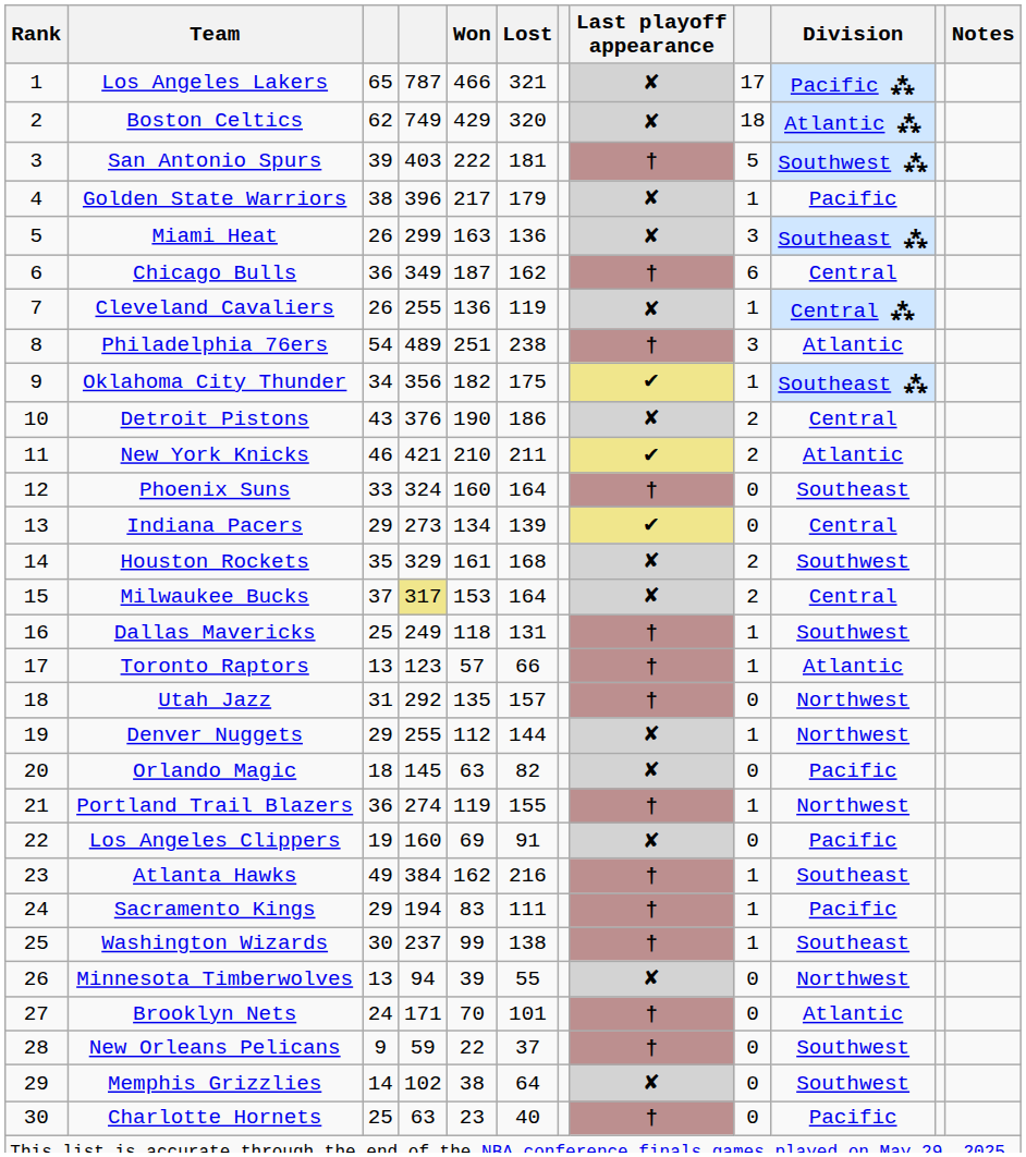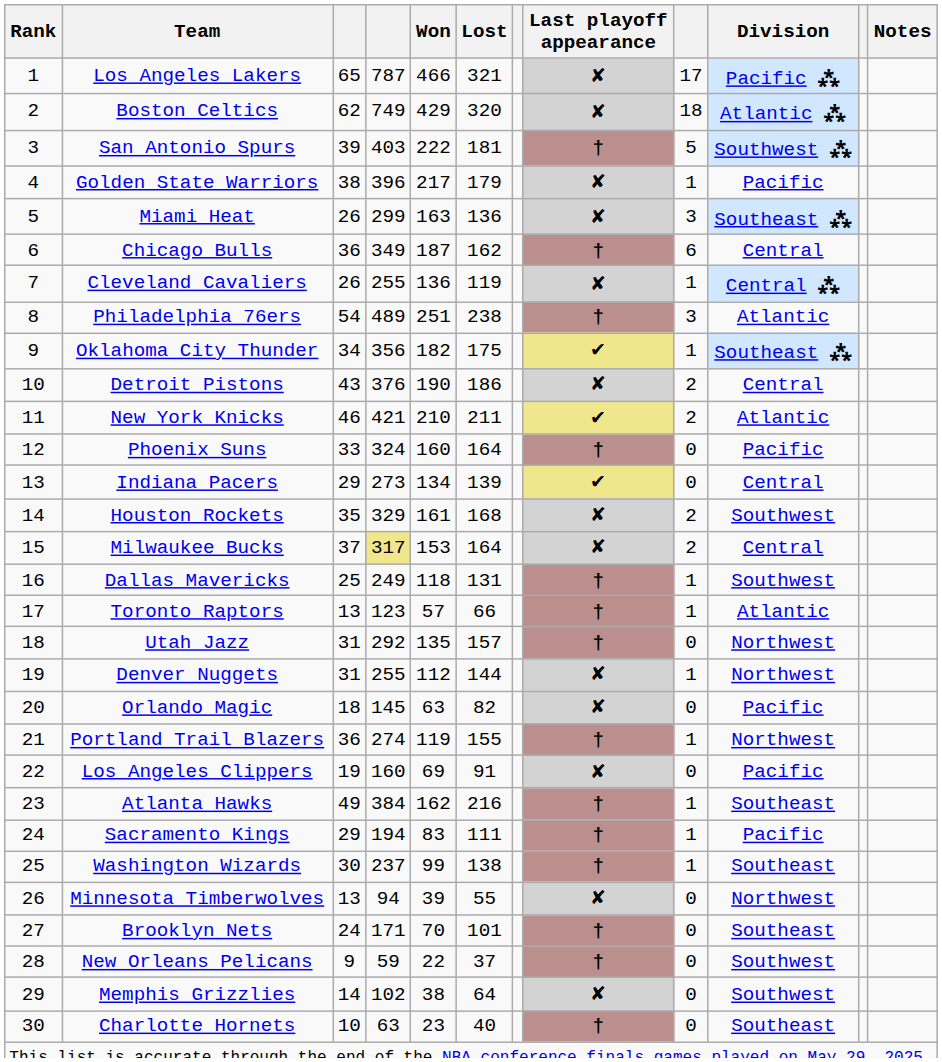 <table class="wikitable sortable" style="text-align: center;">
 <tr align="center">
 <th>Rank</th>
 <th>Team</th>
 <th></th>
 <th></th>
 <th>Won</th>
 <th>Lost</th>
 <th></th>
 <th>Last playoff<br>appearance</th>
 <th></th>
 <th>Division</th>
 <th></th>
 <th>Notes</th>
 </tr>
 <tr>
 <td>1</td>
 <td><a href='#'>Los Angeles Lakers</a></td>
 <td>65</td>
 <td>787</td>
 <td>466</td>
 <td>321</td>
 <td></td>
 <td bgcolor="#D3D3D3"> ✘</td>
 <td>17</td>
 <td bgcolor="#D0E7FF"><a href='#'>Pacific</a> <strong>⁂</strong></td>
 <td></td>
 <td></td>
 </tr>
 <tr>
 <td>2</td>
 <td><a href='#'>Boston Celtics</a></td>
 <td>62</td>
 <td>749</td>
 <td>429</td>
 <td>320</td>
 <td></td>
 <td bgcolor="#D3D3D3"> ✘</td>
 <td>18</td>
 <td bgcolor="#D0E7FF"><a href='#'>Atlantic</a>  <strong>⁂</strong></td>
 <td></td>
 <td></td>
 </tr>
 <tr>
 <td>3</td>
 <td><a href='#'>San Antonio Spurs</a></td>
 <td>39</td>
 <td>403</td>
 <td>222</td>
 <td>181</td>
 <td></td>
 <td bgcolor="#BC8F8F"> <strong>†</strong></td>
 <td>5</td>
 <td bgcolor="#D0E7FF"><a href='#'>Southwest</a> <strong>⁂</strong></td>
 <td></td>
 <td></td>
 </tr>
 <tr>
 <td>4</td>
 <td><a href='#'>Golden State Warriors</a></td>
 <td>38</td>
 <td>396</td>
 <td>217</td>
 <td>179</td>
 <td></td>
 <td bgcolor="#D3D3D3"> ✘</td>
 <td>1</td>
 <td><a href='#'>Pacific</a></td>
 <td></td>
 <td></td>
 </tr>
 <tr>
 <td>5</td>
 <td><a href='#'>Miami Heat</a></td>
 <td>26</td>
 <td>299</td>
 <td>163</td>
 <td>136</td>
 <td></td>
 <td bgcolor="#D3D3D3"> ✘</td>
 <td>3</td>
 <td bgcolor="#D0E7FF"><a href='#'>Southeast</a> <strong>⁂</strong></td>
 <td></td>
 <td></td>
 </tr>
 <tr>
 <td>6</td>
 <td><a href='#'>Chicago Bulls</a></td>
 <td>36</td>
 <td>349</td>
 <td>187</td>
 <td>162</td>
 <td></td>
 <td bgcolor="#BC8F8F"> <strong>†</strong></td>
 <td>6</td>
 <td><a href='#'>Central</a></td>
 <td></td>
 <td></td>
 </tr>
 <tr>
 <td>7</td>
 <td><a href='#'>Cleveland Cavaliers</a></td>
 <td>26</td>
 <td>255</td>
 <td>136</td>
 <td>119</td>
 <td></td>
 <td bgcolor="#D3D3D3"> ✘</td>
 <td>1</td>
 <td bgcolor="#D0E7FF"><a href='#'>Central</a> <strong>⁂</strong></td>
 <td></td>
 <td></td>
 </tr>
 <tr>
 <td>8</td>
 <td><a href='#'>Philadelphia 76ers</a></td>
 <td>54</td>
 <td>489</td>
 <td>251</td>
 <td>238</td>
 <td></td>
 <td bgcolor="#BC8F8F"> <strong>†</strong></td>
 <td>3</td>
 <td><a href='#'>Atlantic</a></td>
 <td></td>
 <td></td>
 </tr>
 <tr>
 <td>9</td>
 <td><a href='#'>Oklahoma City Thunder</a></td>
 <td>34</td>
 <td>356</td>
 <td>182</td>
 <td>175</td>
 <td></td>
 <td bgcolor="#F0E68C"> ✔</td>
 <td>1</td>
 <td bgcolor="#D0E7FF"><a href='#'>Southeast</a> <strong>⁂</strong></td>
 <td></td>
 <td></td>
 </tr>
 <tr>
 <td>10</td>
 <td><a href='#'>Detroit Pistons</a></td>
 <td>43</td>
 <td>376</td>
 <td>190</td>
 <td>186</td>
 <td></td>
 <td bgcolor="#D3D3D3"> ✘</td>
 <td>2</td>
 <td><a href='#'>Central</a></td>
 <td></td>
 <td></td>
 </tr>
 <tr>
 <td>11</td>
 <td><a href='#'>New York Knicks</a></td>
 <td>46</td>
 <td>421</td>
 <td>210</td>
 <td>211</td>
 <td></td>
 <td bgcolor="#F0E68C"> ✔</td>
 <td>2</td>
 <td><a href='#'>Atlantic</a></td>
 <td></td>
 <td></td>
 </tr>
 <tr>
 <td>12</td>
 <td><a href='#'>Phoenix Suns</a></td>
 <td>33</td>
 <td>324</td>
 <td>160</td>
 <td>164</td>
 <td></td>
 <td bgcolor="#BC8F8F"> <strong>†</strong></td>
 <td>0</td>
-<td><a href='#'>Southeast</a></td>
+<td><a href='#'>Pacific</a></td>
 <td></td>
 <td></td>
 </tr>
 <tr>
 <td>13</td>
 <td><a href='#'>Indiana Pacers</a></td>
 <td>29</td>
 <td>273</td>
 <td>134</td>
 <td>139</td>
 <td></td>
 <td bgcolor="#F0E68C"> ✔</td>
 <td>0</td>
 <td><a href='#'>Central</a></td>
 <td></td>
 <td></td>
 </tr>
 <tr>
 <td>14</td>
 <td><a href='#'>Houston Rockets</a></td>
 <td>35</td>
 <td>329</td>
 <td>161</td>
 <td>168</td>
 <td></td>
 <td bgcolor="#D3D3D3"> ✘</td>
 <td>2</td>
 <td><a href='#'>Southwest</a></td>
 <td></td>
 <td></td>
 </tr>
 <tr>
 <td>15</td>
 <td><a href='#'>Milwaukee Bucks</a></td>
 <td>37</td>
 <td style="background: khaki;">317</td>
 <td>153</td>
 <td>164</td>
 <td></td>
 <td bgcolor="#D3D3D3"> ✘</td>
 <td>2</td>
 <td><a href='#'>Central</a></td>
 <td></td>
 <td></td>
 </tr>
 <tr>
 <td>16</td>
 <td><a href='#'>Dallas Mavericks</a></td>
 <td>25</td>
 <td>249</td>
 <td>118</td>
 <td>131</td>
 <td {{tooltip></td>
 <td bgcolor="#BC8F8F"> <strong>†</strong></td>
 <td>1</td>
 <td><a href='#'>Southwest</a></td>
 <td></td>
 <td></td>
 </tr>
 <tr>
 <td>17</td>
 <td><a href='#'>Toronto Raptors</a></td>
 <td>13</td>
 <td>123</td>
 <td>57</td>
 <td>66</td>
 <td {{tooltip></td>
 <td bgcolor="#BC8F8F"> <strong>†</strong></td>
 <td>1</td>
 <td><a href='#'>Atlantic</a></td>
 <td></td>
 <td></td>
 </tr>
 <tr>
 <td>18</td>
 <td><a href='#'>Utah Jazz</a></td>
 <td>31</td>
 <td>292</td>
 <td>135</td>
 <td>157</td>
 <td></td>
 <td bgcolor="#BC8F8F"> <strong>†</strong></td>
 <td>0</td>
 <td><a href='#'>Northwest</a></td>
 <td></td>
 <td></td>
 </tr>
 <tr>
 <td>19</td>
 <td><a href='#'>Denver Nuggets</a></td>
-<td>29</td>
+<td>31</td>
 <td>255</td>
 <td>112</td>
 <td>144</td>
 <td></td>
 <td bgcolor="#D3D3D3"> ✘</td>
 <td>1</td>
 <td><a href='#'>Northwest</a></td>
 <td></td>
 <td></td>
 </tr>
 <tr>
 <td>20</td>
 <td><a href='#'>Orlando Magic</a></td>
 <td>18</td>
 <td>145</td>
 <td>63</td>
 <td>82</td>
 <td></td>
 <td bgcolor="#D3D3D3"> ✘</td>
 <td>0</td>
 <td><a href='#'>Pacific</a></td>
 <td></td>
 <td></td>
 </tr>
 <tr>
 <td>21</td>
 <td><a href='#'>Portland Trail Blazers</a></td>
 <td>36</td>
 <td>274</td>
 <td>119</td>
 <td>155</td>
 <td></td>
 <td bgcolor="#BC8F8F"> <strong>†</strong></td>
 <td>1</td>
 <td><a href='#'>Northwest</a></td>
 <td></td>
 <td></td>
 </tr>
 <tr>
 <td>22</td>
 <td><a href='#'>Los Angeles Clippers</a></td>
 <td>19</td>
 <td>160</td>
 <td>69</td>
 <td>91</td>
 <td></td>
 <td bgcolor="#D3D3D3"> ✘</td>
 <td>0</td>
 <td><a href='#'>Pacific</a></td>
 <td></td>
 <td></td>
 </tr>
 <tr>
 <td>23</td>
 <td><a href='#'>Atlanta Hawks</a></td>
 <td>49</td>
 <td>384</td>
 <td>162</td>
 <td>216</td>
 <td></td>
 <td bgcolor="#BC8F8F"> <strong>†</strong></td>
 <td>1</td>
 <td><a href='#'>Southeast</a></td>
 <td></td>
 <td></td>
 </tr>
 <tr>
 <td>24</td>
 <td><a href='#'>Sacramento Kings</a></td>
 <td>29</td>
 <td>194</td>
 <td>83</td>
 <td>111</td>
 <td></td>
 <td bgcolor="#BC8F8F"> <strong>†</strong></td>
 <td>1</td>
 <td><a href='#'>Pacific</a></td>
 <td></td>
 <td></td>
 </tr>
 <tr>
 <td>25</td>
 <td><a href='#'>Washington Wizards</a></td>
 <td>30</td>
 <td>237</td>
 <td>99</td>
 <td>138</td>
 <td></td>
 <td bgcolor="#BC8F8F"> <strong>†</strong></td>
 <td>1</td>
 <td><a href='#'>Southeast</a></td>
 <td></td>
 <td></td>
 </tr>
 <tr>
 <td>26</td>
 <td><a href='#'>Minnesota Timberwolves</a></td>
 <td>13</td>
 <td>94</td>
 <td>39</td>
 <td>55</td>
 <td></td>
 <td bgcolor="#D3D3D3"> ✘</td>
 <td>0</td>
 <td><a href='#'>Northwest</a></td>
 <td></td>
 <td></td>
 </tr>
 <tr>
 <td>27</td>
 <td><a href='#'>Brooklyn Nets</a></td>
 <td>24</td>
 <td>171</td>
 <td>70</td>
 <td>101</td>
 <td></td>
 <td bgcolor="#BC8F8F"> <strong>†</strong></td>
 <td>0</td>
-<td><a href='#'>Atlantic</a></td>
+<td><a href='#'>Southeast</a></td>
 <td></td>
 <td></td>
 </tr>
 <tr>
 <td>28</td>
 <td><a href='#'>New Orleans Pelicans</a></td>
 <td>9</td>
 <td>59</td>
 <td>22</td>
 <td>37</td>
 <td></td>
 <td bgcolor="#BC8F8F"> <strong>†</strong></td>
 <td>0</td>
 <td><a href='#'>Southwest</a></td>
 <td></td>
 <td></td>
 </tr>
 <tr>
 <td>29</td>
 <td><a href='#'>Memphis Grizzlies</a></td>
 <td>14</td>
 <td>102</td>
 <td>38</td>
 <td>64</td>
 <td></td>
 <td bgcolor="#D3D3D3"> ✘</td>
 <td>0</td>
 <td><a href='#'>Southwest</a></td>
 <td></td>
 <td></td>
 </tr>
 <tr>
 <td>30</td>
 <td><a href='#'>Charlotte Hornets</a></td>
-<td>25</td>
+<td>10</td>
 <td>63</td>
 <td>23</td>
 <td>40</td>
 <td></td>
 <td bgcolor="#BC8F8F"> <strong>†</strong></td>
 <td>0</td>
-<td><a href='#'>Pacific</a></td>
+<td><a href='#'>Southeast</a></td>
 <td></td>
 <td></td>
 </tr>
 <tr class="sortbottom">
 <td colspan="12" align="center"><small>This list is accurate through the end of the <a href='#'>NBA conference finals games played on May 29, 2025</a>.</small></td>
 </tr>
 </table>
